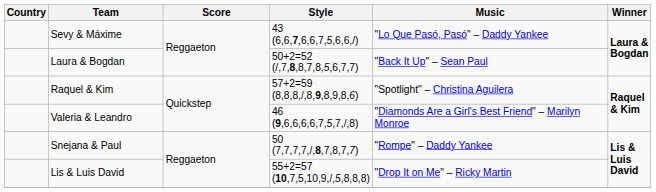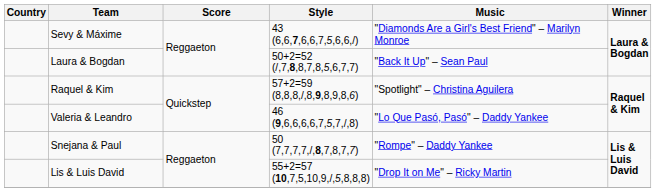 <table class="wikitable" style="width:80%">
 <tr>
 <th style="width:5%;">Country</th>
 <th style="width:20%;">Team</th>
 <th style="width:18%;">Score</th>
 <th style="width:15%;">Style</th>
 <th style="width:60%;">Music</th>
 <th style="width:30%;">Winner</th>
 </tr>
 <tr>
 <td></td>
 <td>Sevy & Máxime</td>
 <td rowspan=2>Reggaeton</td>
 <td>43 (6,6,<strong>7</strong>,6,6,7,<em>5</em>,6,6,/)</td>
-<td>"<a href='#'>Lo Que Pasó, Pasó</a>" – <a href='#'>Daddy Yankee</a></td>
+<td>"<a href='#'>Diamonds Are a Girl's Best Friend</a>" – <a href='#'>Marilyn Monroe</a></td>
 <td rowspan=2><strong>Laura & Bogdan</strong></td>
 </tr>
 <tr>
 <td></td>
 <td>Laura & Bogdan</td>
 <td>50+2=52 (/,7,<strong>8</strong>,8,7,8,<em>5</em>,6,7,7)</td>
 <td>"<a href='#'>Back It Up</a>" – <a href='#'>Sean Paul</a></td>
 </tr>
 <tr>
 <td></td>
 <td>Raquel & Kim</td>
 <td rowspan=2>Quickstep</td>
 <td>57+2=59 (8,8,8,/,8,<strong>9</strong>,8,9,8,<em>6</em>)</td>
 <td>"Spotlight" – <a href='#'>Christina Aguilera</a></td>
 <td rowspan=2><strong>Raquel & Kim</strong></td>
 </tr>
 <tr>
 <td></td>
 <td>Valeria & Leandro</td>
 <td>46 (<strong>9</strong>,6,6,6,6,7,<em>5</em>,7,/,8)</td>
-<td>"<a href='#'>Diamonds Are a Girl's Best Friend</a>" – <a href='#'>Marilyn Monroe</a></td>
+<td>"<a href='#'>Lo Que Pasó, Pasó</a>" – <a href='#'>Daddy Yankee</a></td>
 </tr>
 <tr>
 <td></td>
 <td>Snejana & Paul</td>
 <td rowspan=2>Reggaeton</td>
 <td>50 (7,7,7,7,/,<strong>8</strong>,7,8,7,<em>7</em>)</td>
 <td>"<a href='#'>Rompe</a>" – <a href='#'>Daddy Yankee</a></td>
 <td rowspan=2><strong>Lis & Luis David</strong></td>
 </tr>
 <tr>
 <td></td>
 <td>Lis & Luis David</td>
 <td>55+2=57 (<strong>10</strong>,7,5,10,9,/,<em>5</em>,8,8,8)</td>
 <td>"<a href='#'>Drop It on Me</a>" – <a href='#'>Ricky Martin</a></td>
 </tr>
 <tr>
 </tr>
 </table>
